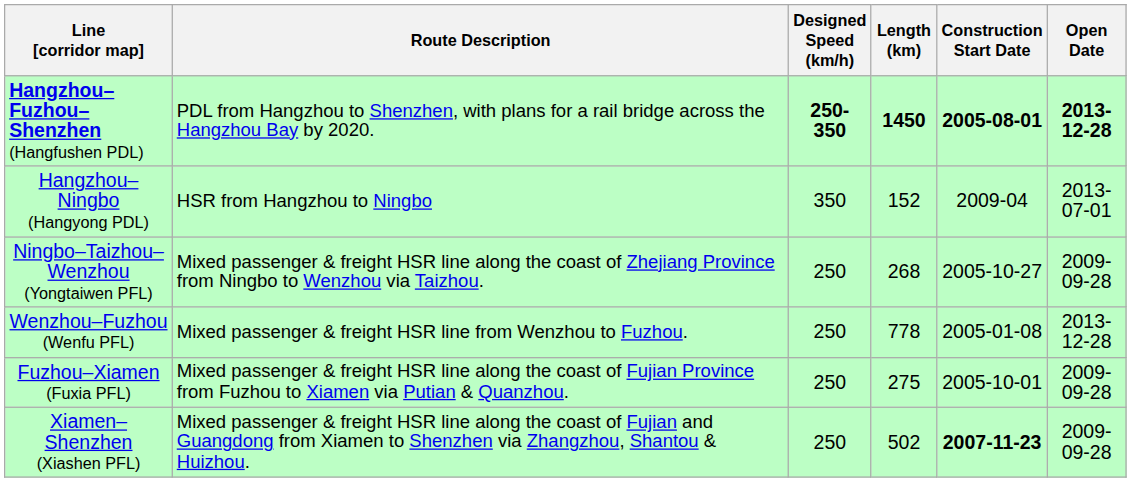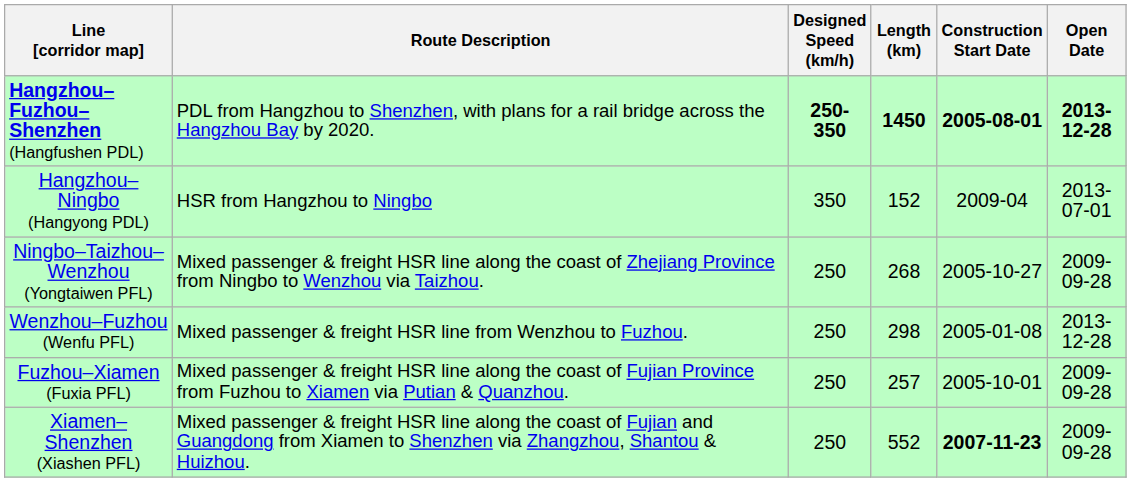 <table class="wikitable sortable" style="width:100%; text-align:center; font-size:96%; line-height:1.05">
 <tr>
 <th style="width:125px; line-height:1.05"><small><strong>Line</strong><br>[corridor map]</small></th>
 <th><small><strong>Route Description</strong></small></th>
 <th style="width:40px; line-height:1.05"><small><strong>Designed<br>Speed<br>(km/h)</strong><br></small></th>
 <th style="width:45px; line-height:1.05"><small><strong>Length<br>(km)</strong><br></small></th>
 <th style="width:55px; line-height:1.05"><small><strong>Construction<br>Start Date</strong><br></small></th>
 <th style="width:55px; line-height:1.05"><small><strong>Open Date</strong><br></small></th>
 </tr>
 <tr style="background:#bcffc5;">
 <td style="font-size:100%; text-align:left;"><strong><a href='#'>Hangzhou–Fuzhou–Shenzhen</a></strong><br><small>(Hangfushen PDL)</small></td>
 <td style="font-size:95%; text-align:left">PDL from Hangzhou to <a href='#'>Shenzhen</a>, with plans for a rail bridge across the <a href='#'>Hangzhou Bay</a> by 2020.</td>
 <td><strong>250-<br>350</strong></td>
 <td><strong>1450</strong></td>
 <td><strong>2005-08-01</strong></td>
 <td><strong>2013-12-28</strong></td>
 </tr>
 <tr style="background:#bcffc5;">
 <td><a href='#'>Hangzhou–Ningbo</a><br><small>(Hangyong PDL)</small></td>
 <td style="font-size:95%; text-align:left">HSR from Hangzhou to <a href='#'>Ningbo</a></td>
 <td>350</td>
 <td>152</td>
 <td>2009-04</td>
 <td>2013-07-01</td>
 </tr>
 <tr style="background:#bcffc5;">
 <td><a href='#'>Ningbo–Taizhou–Wenzhou</a><br><small>(Yongtaiwen PFL)</small></td>
 <td style="font-size:95%; text-align:left">Mixed passenger & freight HSR line along the coast of <a href='#'>Zhejiang Province</a> from Ningbo to <a href='#'>Wenzhou</a> via <a href='#'>Taizhou</a>.</td>
 <td>250</td>
 <td>268</td>
 <td>2005-10-27</td>
 <td>2009-09-28</td>
 </tr>
 <tr style="background:#bcffc5;">
 <td><a href='#'>Wenzhou–Fuzhou</a><br><small>(Wenfu PFL)</small></td>
 <td style="font-size:95%; text-align:left">Mixed passenger & freight HSR line from Wenzhou to <a href='#'>Fuzhou</a>.</td>
 <td>250</td>
-<td>778</td>
+<td>298</td>
 <td>2005-01-08</td>
 <td>2013-12-28</td>
 </tr>
 <tr style="background:#bcffc5;">
 <td><a href='#'>Fuzhou–Xiamen</a><br><small>(Fuxia PFL)</small></td>
 <td style="font-size:95%; text-align:left">Mixed passenger & freight HSR line along the coast of <a href='#'>Fujian Province</a> from Fuzhou to <a href='#'>Xiamen</a> via <a href='#'>Putian</a> & <a href='#'>Quanzhou</a>.</td>
 <td>250</td>
-<td>275</td>
+<td>257</td>
 <td>2005-10-01</td>
 <td>2009-09-28</td>
 </tr>
 <tr style="background:#bcffc5;">
 <td><a href='#'>Xiamen–Shenzhen</a><br><small>(Xiashen PFL)</small></td>
 <td style="font-size:95%; text-align:left">Mixed passenger & freight HSR line along the coast of <a href='#'>Fujian</a> and <a href='#'>Guangdong</a> from Xiamen to <a href='#'>Shenzhen</a> via <a href='#'>Zhangzhou</a>, <a href='#'>Shantou</a> & <a href='#'>Huizhou</a>.</td>
 <td>250</td>
-<td>502</td>
+<td>552</td>
 <td><strong>2007-11-23</strong></td>
 <td>2009-09-28</td>
 </tr>
 </table>
